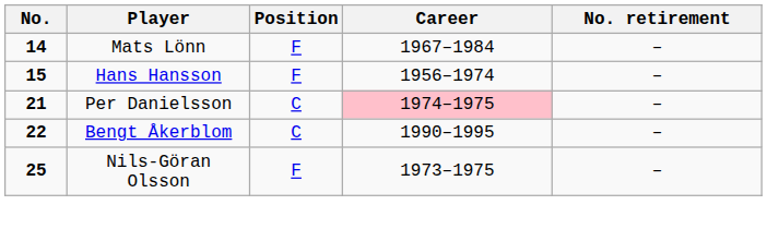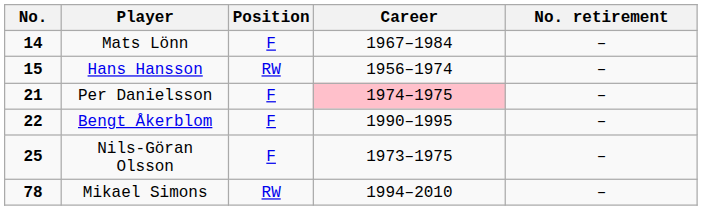 <table class="wikitable sortable" style="text-align:center">
 <tr>
 <th width=40px>No.</th>
 <th width=130px>Player</th>
 <th width=40px>Position</th>
 <th width=150px>Career</th>
 <th width=150px>No. retirement</th>
 </tr>
 <tr>
 <td><strong>14</strong></td>
 <td>Mats Lönn</td>
 <td><a href='#'>F</a></td>
 <td>1967–1984</td>
 <td>–</td>
 </tr>
 <tr>
 <td><strong>15</strong></td>
 <td><a href='#'>Hans Hansson</a></td>
-<td><a href='#'>F</a></td>
+<td><a href='#'>RW</a></td>
 <td>1956–1974</td>
 <td>–</td>
 </tr>
 <tr>
 <td><strong>21</strong></td>
 <td>Per Danielsson</td>
-<td><a href='#'>C</a></td>
+<td><a href='#'>F</a></td>
 <td style="background: pink;">1974–1975</td>
 <td>–</td>
 </tr>
 <tr>
 <td><strong>22</strong></td>
 <td><a href='#'>Bengt Åkerblom</a></td>
-<td><a href='#'>C</a></td>
+<td><a href='#'>F</a></td>
 <td>1990–1995</td>
 <td>–</td>
 </tr>
 <tr>
 <td><strong>25</strong></td>
 <td>Nils-Göran Olsson</td>
 <td><a href='#'>F</a></td>
 <td>1973–1975</td>
 <td>–</td>
 </tr>
+<tr>
+<td><strong>78</strong></td>
+<td>Mikael Simons</td>
+<td><a href='#'>RW</a></td>
+<td>1994–2010</td>
+<td>–</td>
+</tr>
 </table>
